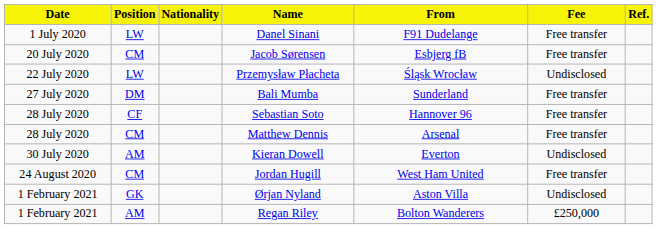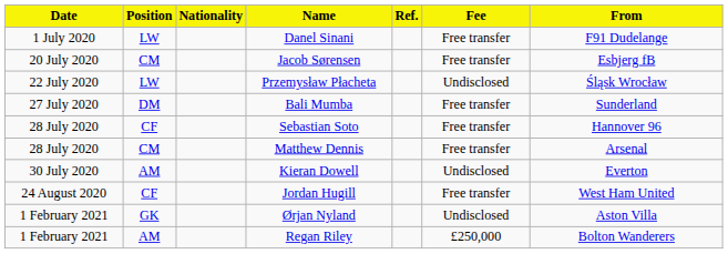 <table class="wikitable"  style="text-align:center; font-size:90%; ">
 <tr>
 <th style="background:#F7F408; color:#000000; width:120px;">Date</th>
 <th style="background:#F7F408; color:#000000; width:50px;">Position</th>
 <th style="background:#F7F408; color:#000000; width:50px;">Nationality</th>
 <th style="background:#F7F408; color:#000000; width:150px;">Name</th>
+<th style="background:#F7F408; color:#000000; width:25px;">Ref.</th>
+<th style="background:#F7F408; color:#000000; width:110px;">Fee</th>
 <th style="background:#F7F408; color:#000000; width:200px;">From</th>
-<th style="background:#F7F408; color:#000000; width:110px;">Fee</th>
-<th style="background:#F7F408; color:#000000; width:25px;">Ref.</th>
 </tr>
 <tr>
 <td>1 July 2020</td>
 <td><a href='#'>LW</a></td>
 <td></td>
 <td><a href='#'>Danel Sinani</a></td>
+<td></td>
+<td>Free transfer</td>
 <td> <a href='#'>F91 Dudelange</a></td>
-<td>Free transfer</td>
-<td></td>
 </tr>
 <tr>
 <td>20 July 2020</td>
 <td><a href='#'>CM</a></td>
 <td></td>
 <td><a href='#'>Jacob Sørensen</a></td>
+<td></td>
+<td>Free transfer</td>
 <td> <a href='#'>Esbjerg fB</a></td>
-<td>Free transfer</td>
-<td></td>
 </tr>
 <tr>
 <td>22 July 2020</td>
 <td><a href='#'>LW</a></td>
 <td></td>
 <td><a href='#'>Przemysław Płacheta</a></td>
+<td></td>
+<td>Undisclosed</td>
 <td> <a href='#'>Śląsk Wrocław</a></td>
-<td>Undisclosed</td>
-<td></td>
 </tr>
 <tr>
 <td>27 July 2020</td>
 <td><a href='#'>DM</a></td>
 <td></td>
 <td><a href='#'>Bali Mumba</a></td>
+<td></td>
+<td>Free transfer</td>
 <td> <a href='#'>Sunderland</a></td>
-<td>Free transfer</td>
-<td></td>
 </tr>
 <tr>
 <td>28 July 2020</td>
 <td><a href='#'>CF</a></td>
 <td></td>
 <td><a href='#'>Sebastian Soto</a></td>
+<td></td>
+<td>Free transfer</td>
 <td> <a href='#'>Hannover 96</a></td>
-<td>Free transfer</td>
-<td></td>
 </tr>
 <tr>
 <td>28 July 2020</td>
 <td><a href='#'>CM</a></td>
 <td></td>
 <td><a href='#'>Matthew Dennis</a></td>
+<td></td>
+<td>Free transfer</td>
 <td> <a href='#'>Arsenal</a></td>
-<td>Free transfer</td>
-<td></td>
 </tr>
 <tr>
 <td>30 July 2020</td>
 <td><a href='#'>AM</a></td>
 <td></td>
 <td><a href='#'>Kieran Dowell</a></td>
+<td></td>
+<td>Undisclosed</td>
 <td> <a href='#'>Everton</a></td>
-<td>Undisclosed</td>
-<td></td>
 </tr>
 <tr>
 <td>24 August 2020</td>
-<td><a href='#'>CM</a></td>
+<td><a href='#'>CF</a></td>
 <td></td>
 <td><a href='#'>Jordan Hugill</a></td>
+<td></td>
+<td>Free transfer</td>
 <td> <a href='#'>West Ham United</a></td>
-<td>Free transfer</td>
-<td></td>
 </tr>
 <tr>
 <td>1 February 2021</td>
 <td><a href='#'>GK</a></td>
 <td></td>
 <td><a href='#'>Ørjan Nyland</a></td>
+<td></td>
+<td>Undisclosed</td>
 <td> <a href='#'>Aston Villa</a></td>
-<td>Undisclosed</td>
-<td></td>
 </tr>
 <tr>
 <td>1 February 2021</td>
 <td><a href='#'>AM</a></td>
 <td></td>
 <td><a href='#'>Regan Riley</a></td>
+<td></td>
+<td>£250,000</td>
 <td> <a href='#'>Bolton Wanderers</a></td>
-<td>£250,000</td>
-<td></td>
 </tr>
 </table>
